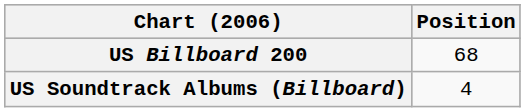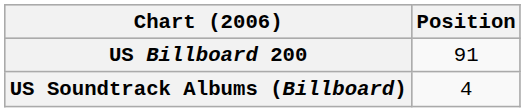 <table class="wikitable sortable plainrowheaders" style="text-align:center">
 <tr>
 <th scope="col">Chart (2006)</th>
 <th scope="col">Position</th>
 </tr>
 <tr>
 <th scope="row">US <em>Billboard</em> 200</th>
-<td>68</td>
+<td>91</td>
 </tr>
 <tr>
 <th scope="row">US Soundtrack Albums (<em>Billboard</em>)</th>
 <td>4</td>
 </tr>
 </table>
